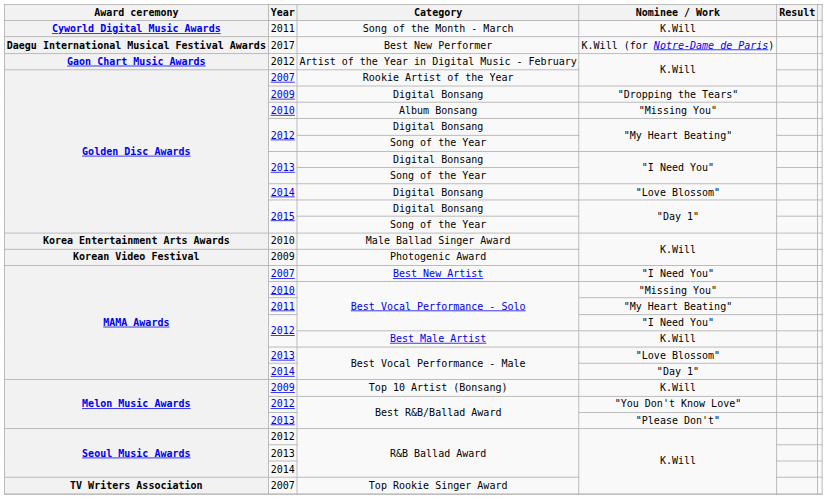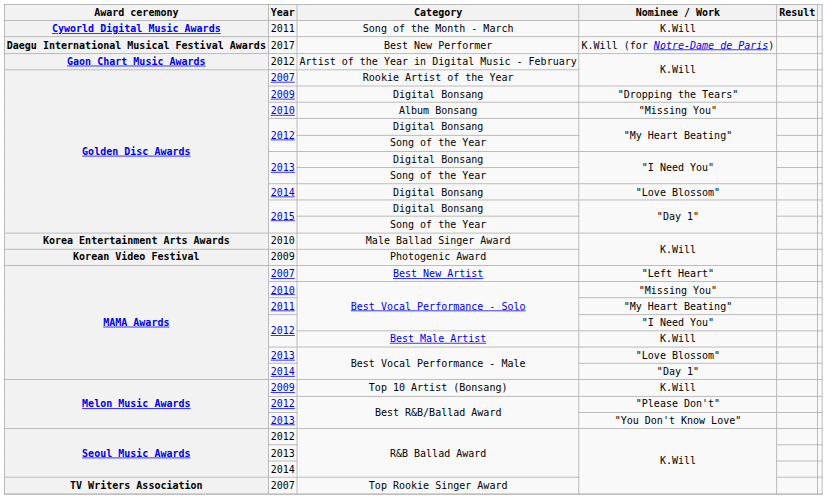 <table class="wikitable plainrowheaders sortable" style="text-align:center;">
 <tr>
 <th scope="col">Award ceremony</th>
 <th scope="col">Year</th>
 <th scope="col">Category</th>
 <th scope="col">Nominee / Work</th>
 <th scope="col">Result</th>
 <th class="unsortable" scope="col"></th>
 </tr>
 <tr>
 <th scope="row"><a href='#'>Cyworld Digital Music Awards</a></th>
 <td>2011</td>
 <td>Song of the Month - March</td>
 <td>K.Will</td>
 <td></td>
 <td></td>
 </tr>
 <tr>
 <th scope="row">Daegu International Musical Festival Awards</th>
 <td>2017</td>
 <td>Best New Performer</td>
 <td>K.Will (for <em><a href='#'>Notre-Dame de Paris</a></em>)</td>
 <td></td>
 <td></td>
 </tr>
 <tr>
 <th scope="row"><a href='#'>Gaon Chart Music Awards</a></th>
 <td>2012</td>
 <td>Artist of the Year in Digital Music - February</td>
 <td rowspan="2">K.Will</td>
 <td></td>
 <td></td>
 </tr>
 <tr>
 <th rowspan="10" scope="row"><a href='#'>Golden Disc Awards</a></th>
 <td><a href='#'>2007</a></td>
 <td>Rookie Artist of the Year</td>
 <td></td>
 <td></td>
 </tr>
 <tr>
 <td><a href='#'>2009</a></td>
 <td>Digital Bonsang</td>
 <td>"Dropping the Tears"</td>
 <td></td>
 <td></td>
 </tr>
 <tr>
 <td><a href='#'>2010</a></td>
 <td>Album Bonsang</td>
 <td>"Missing You"</td>
 <td></td>
 <td></td>
 </tr>
 <tr>
 <td rowspan="2"><a href='#'>2012</a></td>
 <td>Digital Bonsang</td>
 <td rowspan="2">"My Heart Beating"</td>
 <td></td>
 <td></td>
 </tr>
 <tr>
 <td>Song of the Year</td>
 <td></td>
 <td></td>
 </tr>
 <tr>
 <td rowspan="2"><a href='#'>2013</a></td>
 <td>Digital Bonsang</td>
 <td rowspan="2">"I Need You"</td>
 <td></td>
 <td></td>
 </tr>
 <tr>
 <td>Song of the Year</td>
 <td></td>
 <td></td>
 </tr>
 <tr>
 <td><a href='#'>2014</a></td>
 <td>Digital Bonsang</td>
 <td>"Love Blossom"</td>
 <td></td>
 <td></td>
 </tr>
 <tr>
 <td rowspan="2"><a href='#'>2015</a></td>
 <td>Digital Bonsang</td>
 <td rowspan="2">"Day 1"</td>
 <td></td>
 <td></td>
 </tr>
 <tr>
 <td>Song of the Year</td>
 <td></td>
 <td></td>
 </tr>
 <tr>
 <th scope="row">Korea Entertainment Arts Awards</th>
 <td>2010</td>
 <td>Male Ballad Singer Award</td>
 <td rowspan="2">K.Will</td>
 <td></td>
 <td></td>
 </tr>
 <tr>
 <th scope="row">Korean Video Festival</th>
 <td>2009</td>
 <td>Photogenic Award</td>
 <td></td>
 <td></td>
 </tr>
 <tr>
 <th rowspan="7" scope="row"><a href='#'>MAMA Awards</a></th>
 <td><a href='#'>2007</a></td>
 <td><a href='#'>Best New Artist</a></td>
-<td>"I Need You"</td>
+<td>"Left Heart"</td>
 <td></td>
 <td></td>
 </tr>
 <tr>
 <td><a href='#'>2010</a></td>
 <td rowspan="3"><a href='#'>Best Vocal Performance - Solo</a></td>
 <td>"Missing You"</td>
 <td></td>
 <td></td>
 </tr>
 <tr>
 <td><a href='#'>2011</a></td>
 <td>"My Heart Beating"</td>
 <td></td>
 <td></td>
 </tr>
 <tr>
 <td rowspan="2"><a href='#'>2012</a></td>
 <td>"I Need You"</td>
 <td></td>
 <td></td>
 </tr>
 <tr>
 <td><a href='#'>Best Male Artist</a></td>
 <td>K.Will</td>
 <td></td>
 <td></td>
 </tr>
 <tr>
 <td><a href='#'>2013</a></td>
 <td rowspan="2">Best Vocal Performance - Male</td>
 <td>"Love Blossom"</td>
 <td></td>
 <td></td>
 </tr>
 <tr>
 <td><a href='#'>2014</a></td>
 <td>"Day 1"</td>
 <td></td>
 <td></td>
 </tr>
 <tr>
 <th rowspan="3" scope="row"><a href='#'>Melon Music Awards</a></th>
 <td><a href='#'>2009</a></td>
 <td>Top 10 Artist (Bonsang)</td>
 <td>K.Will</td>
 <td></td>
 <td></td>
 </tr>
 <tr>
 <td><a href='#'>2012</a></td>
 <td rowspan="2">Best R&B/Ballad Award</td>
-<td>"You Don't Know Love"</td>
+<td>"Please Don't"</td>
 <td></td>
 <td></td>
 </tr>
 <tr>
 <td><a href='#'>2013</a></td>
-<td>"Please Don't"</td>
+<td>"You Don't Know Love"</td>
 <td></td>
 <td></td>
 </tr>
 <tr>
 <th rowspan="3" scope="row"><a href='#'>Seoul Music Awards</a></th>
 <td>2012</td>
 <td rowspan="3">R&B Ballad Award</td>
 <td rowspan="4">K.Will</td>
 <td></td>
 <td></td>
 </tr>
 <tr>
 <td>2013</td>
 <td></td>
 <td></td>
 </tr>
 <tr>
 <td>2014</td>
 <td></td>
 <td></td>
 </tr>
 <tr>
 <th scope="row">TV Writers Association</th>
 <td>2007</td>
 <td>Top Rookie Singer Award</td>
 <td></td>
 <td></td>
 </tr>
 <tr>
 </tr>
 </table>
